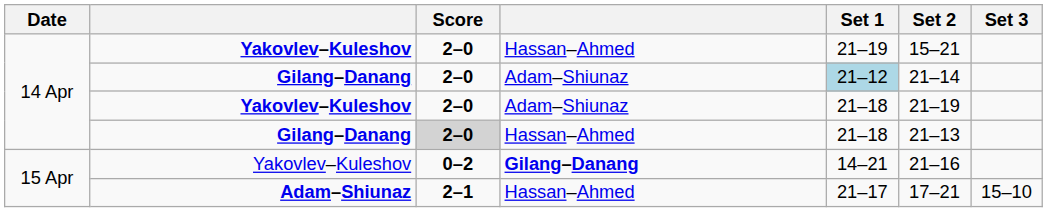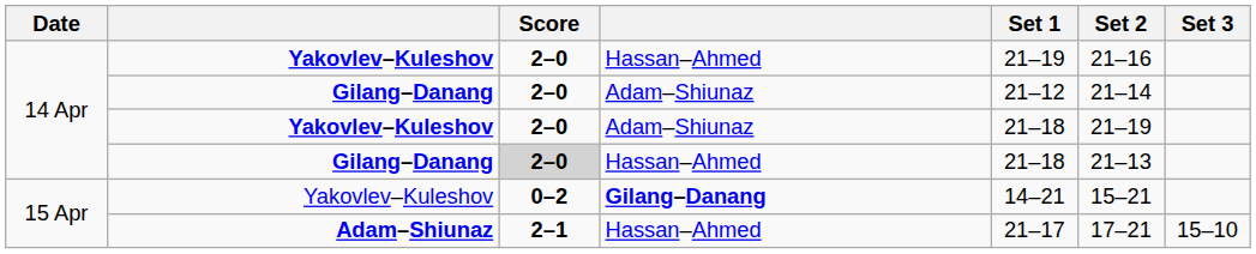 <table class="wikitable" style="text-align: center; font-size:90% ">
 <tr>
 <th width="60">Date</th>
 <th align="right" width="250"></th>
 <th width="60">Score</th>
 <th align="left" width="250"></th>
 <th width="50">Set 1</th>
 <th width="50">Set 2</th>
 <th width="50">Set 3</th>
 </tr>
 <tr>
 <td rowspan=4>14 Apr</td>
 <td align=right><strong><a href='#'>Yakovlev</a>–<a href='#'>Kuleshov</a> </strong></td>
 <td align=center><strong>2–0</strong></td>
 <td align=left> <a href='#'>Hassan</a>–<a href='#'>Ahmed</a></td>
 <td>21–19</td>
-<td>15–21</td>
+<td>21–16</td>
 <td></td>
 </tr>
 <tr>
 <td align=right><strong><a href='#'>Gilang</a>–<a href='#'>Danang</a> </strong></td>
 <td align=center><strong>2–0</strong></td>
 <td align=left> <a href='#'>Adam</a>–<a href='#'>Shiunaz</a></td>
-<td style="background: lightblue;">21–12</td>
+<td>21–12</td>
 <td>21–14</td>
 <td></td>
 </tr>
 <tr>
 <td align=right><strong><a href='#'>Yakovlev</a>–<a href='#'>Kuleshov</a> </strong></td>
 <td align=center><strong>2–0</strong></td>
 <td align=left> <a href='#'>Adam</a>–<a href='#'>Shiunaz</a></td>
 <td>21–18</td>
 <td>21–19</td>
 <td></td>
 </tr>
 <tr>
 <td align=right><strong><a href='#'>Gilang</a>–<a href='#'>Danang</a> </strong></td>
 <td align=center style="background: lightgrey;"><strong>2–0</strong></td>
 <td align=left> <a href='#'>Hassan</a>–<a href='#'>Ahmed</a></td>
 <td>21–18</td>
 <td>21–13</td>
 <td></td>
 </tr>
 <tr>
 <td rowspan=2>15 Apr</td>
 <td align=right><a href='#'>Yakovlev</a>–<a href='#'>Kuleshov</a> </td>
 <td align=center><strong>0–2</strong></td>
 <td align=left><strong> <a href='#'>Gilang</a>–<a href='#'>Danang</a></strong></td>
 <td>14–21</td>
-<td>21–16</td>
+<td>15–21</td>
 <td></td>
 </tr>
 <tr>
 <td align=right><strong><a href='#'>Adam</a>–<a href='#'>Shiunaz</a> </strong></td>
 <td align=center><strong>2–1</strong></td>
 <td align=left> <a href='#'>Hassan</a>–<a href='#'>Ahmed</a></td>
 <td>21–17</td>
 <td>17–21</td>
 <td>15–10</td>
 </tr>
 </table>
